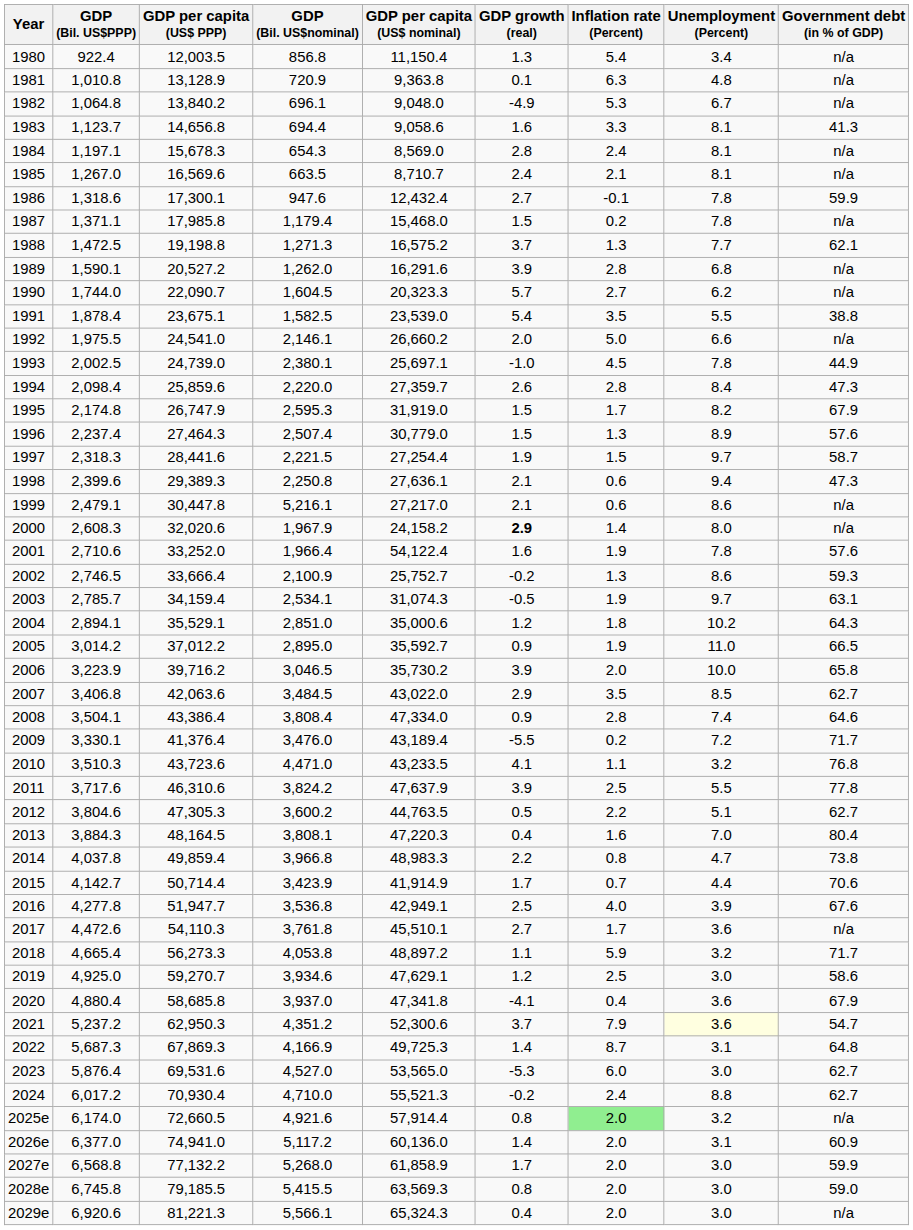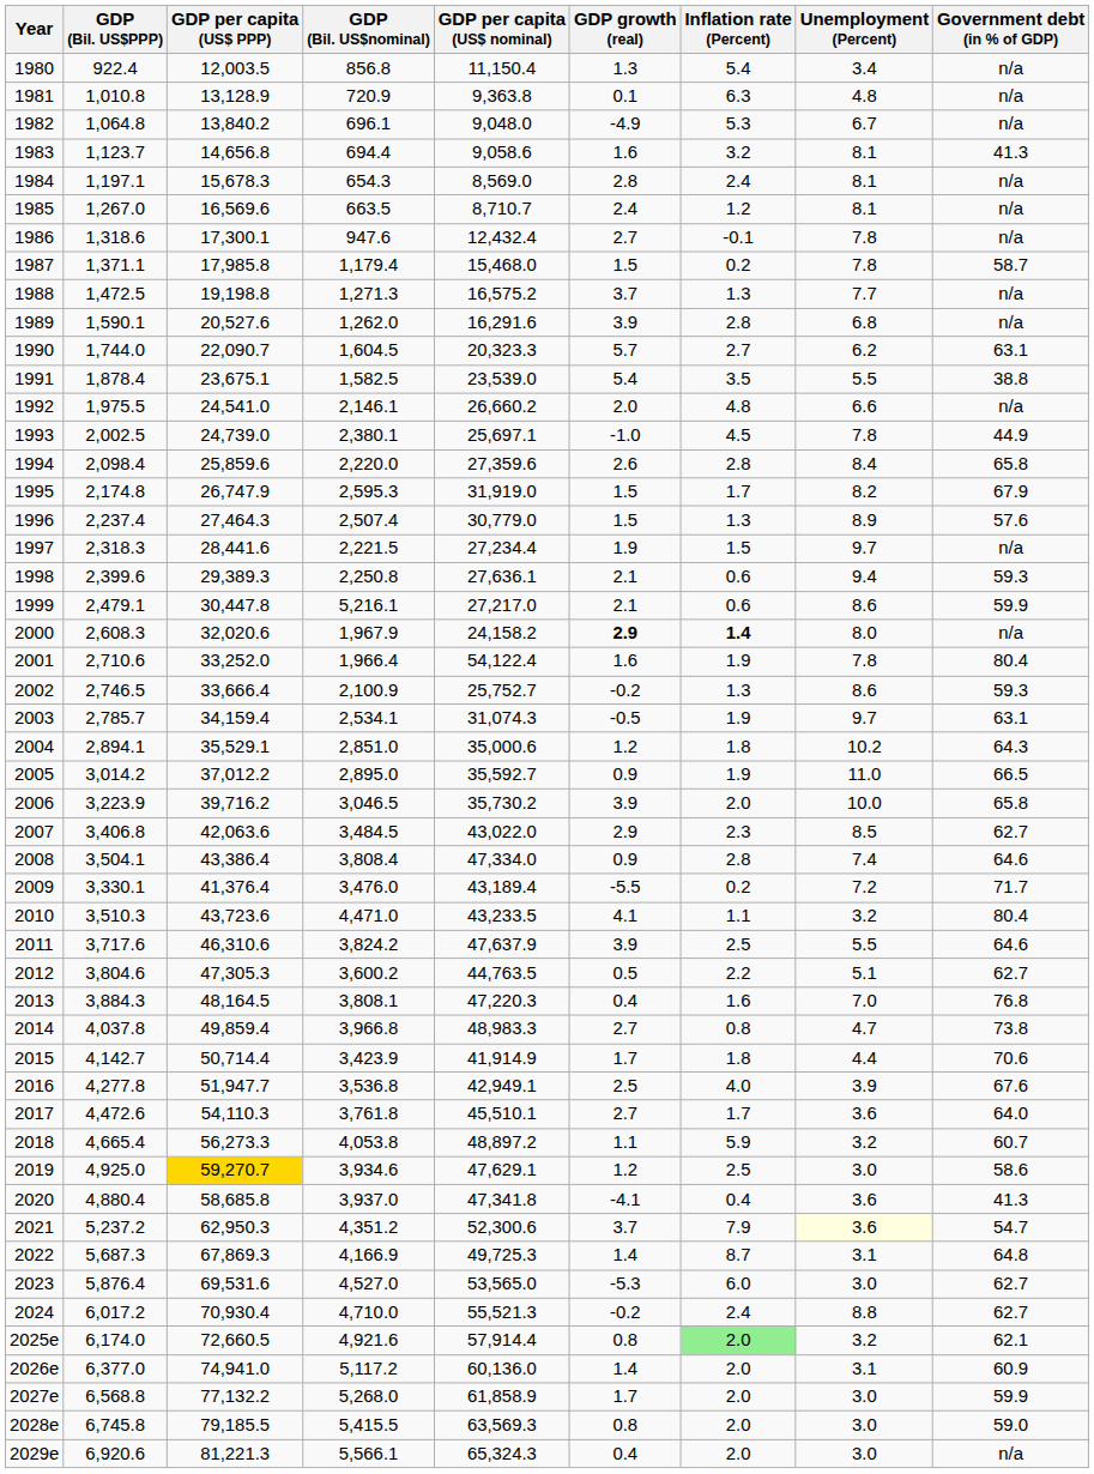 <table class="wikitable sortable sticky-header" style="text-align:center;">
 <tr>
 <th>Year</th>
 <th>GDP<br><small>(Bil. US$PPP)</small></th>
 <th>GDP per capita<br><small>(US$ PPP)</small></th>
 <th>GDP<br><small>(Bil. US$nominal)</small></th>
 <th>GDP per capita<br><small>(US$ nominal)</small></th>
 <th>GDP growth<br><small>(real)</small></th>
 <th>Inflation rate<br><small>(Percent)</small></th>
 <th>Unemployment<br><small>(Percent)</small></th>
 <th>Government debt<br><small>(in % of GDP)</small></th>
 </tr>
 <tr>
 <td>1980</td>
 <td>922.4</td>
 <td>12,003.5</td>
 <td>856.8</td>
 <td>11,150.4</td>
 <td>1.3</td>
 <td>5.4</td>
 <td>3.4</td>
 <td>n/a</td>
 </tr>
 <tr>
 <td>1981</td>
 <td>1,010.8</td>
 <td>13,128.9</td>
 <td>720.9</td>
 <td>9,363.8</td>
 <td>0.1</td>
 <td>6.3</td>
 <td>4.8</td>
 <td>n/a</td>
 </tr>
 <tr>
 <td>1982</td>
 <td>1,064.8</td>
 <td>13,840.2</td>
 <td>696.1</td>
 <td>9,048.0</td>
 <td>-4.9</td>
 <td>5.3</td>
 <td>6.7</td>
 <td>n/a</td>
 </tr>
 <tr>
 <td>1983</td>
 <td>1,123.7</td>
 <td>14,656.8</td>
 <td>694.4</td>
 <td>9,058.6</td>
 <td>1.6</td>
-<td>3.3</td>
+<td>3.2</td>
 <td>8.1</td>
 <td>41.3</td>
 </tr>
 <tr>
 <td>1984</td>
 <td>1,197.1</td>
 <td>15,678.3</td>
 <td>654.3</td>
 <td>8,569.0</td>
 <td>2.8</td>
 <td>2.4</td>
 <td>8.1</td>
 <td>n/a</td>
 </tr>
 <tr>
 <td>1985</td>
 <td>1,267.0</td>
 <td>16,569.6</td>
 <td>663.5</td>
 <td>8,710.7</td>
 <td>2.4</td>
-<td>2.1</td>
+<td>1.2</td>
 <td>8.1</td>
 <td>n/a</td>
 </tr>
 <tr>
 <td>1986</td>
 <td>1,318.6</td>
 <td>17,300.1</td>
 <td>947.6</td>
 <td>12,432.4</td>
 <td>2.7</td>
 <td>-0.1</td>
 <td>7.8</td>
-<td>59.9</td>
+<td>n/a</td>
 </tr>
 <tr>
 <td>1987</td>
 <td>1,371.1</td>
 <td>17,985.8</td>
 <td>1,179.4</td>
 <td>15,468.0</td>
 <td>1.5</td>
 <td>0.2</td>
 <td>7.8</td>
-<td>n/a</td>
+<td>58.7</td>
 </tr>
 <tr>
 <td>1988</td>
 <td>1,472.5</td>
 <td>19,198.8</td>
 <td>1,271.3</td>
 <td>16,575.2</td>
 <td>3.7</td>
 <td>1.3</td>
 <td>7.7</td>
-<td>62.1</td>
+<td>n/a</td>
 </tr>
 <tr>
 <td>1989</td>
 <td>1,590.1</td>
-<td>20,527.2</td>
+<td>20,527.6</td>
 <td>1,262.0</td>
 <td>16,291.6</td>
 <td>3.9</td>
 <td>2.8</td>
 <td>6.8</td>
 <td>n/a</td>
 </tr>
 <tr>
 <td>1990</td>
 <td>1,744.0</td>
 <td>22,090.7</td>
 <td>1,604.5</td>
 <td>20,323.3</td>
 <td>5.7</td>
 <td>2.7</td>
 <td>6.2</td>
-<td>n/a</td>
+<td>63.1</td>
 </tr>
 <tr>
 <td>1991</td>
 <td>1,878.4</td>
 <td>23,675.1</td>
 <td>1,582.5</td>
 <td>23,539.0</td>
 <td>5.4</td>
 <td>3.5</td>
 <td>5.5</td>
 <td>38.8</td>
 </tr>
 <tr>
 <td>1992</td>
 <td>1,975.5</td>
 <td>24,541.0</td>
 <td>2,146.1</td>
 <td>26,660.2</td>
 <td>2.0</td>
-<td>5.0</td>
+<td>4.8</td>
 <td>6.6</td>
 <td>n/a</td>
 </tr>
 <tr>
 <td>1993</td>
 <td>2,002.5</td>
 <td>24,739.0</td>
 <td>2,380.1</td>
 <td>25,697.1</td>
 <td>-1.0</td>
 <td>4.5</td>
 <td>7.8</td>
 <td>44.9</td>
 </tr>
 <tr>
 <td>1994</td>
 <td>2,098.4</td>
 <td>25,859.6</td>
 <td>2,220.0</td>
-<td>27,359.7</td>
+<td>27,359.6</td>
 <td>2.6</td>
 <td>2.8</td>
 <td>8.4</td>
-<td>47.3</td>
+<td>65.8</td>
 </tr>
 <tr>
 <td>1995</td>
 <td>2,174.8</td>
 <td>26,747.9</td>
 <td>2,595.3</td>
 <td>31,919.0</td>
 <td>1.5</td>
 <td>1.7</td>
 <td>8.2</td>
 <td>67.9</td>
 </tr>
 <tr>
 <td>1996</td>
 <td>2,237.4</td>
 <td>27,464.3</td>
 <td>2,507.4</td>
 <td>30,779.0</td>
 <td>1.5</td>
 <td>1.3</td>
 <td>8.9</td>
 <td>57.6</td>
 </tr>
 <tr>
 <td>1997</td>
 <td>2,318.3</td>
 <td>28,441.6</td>
 <td>2,221.5</td>
-<td>27,254.4</td>
+<td>27,234.4</td>
 <td>1.9</td>
 <td>1.5</td>
 <td>9.7</td>
-<td>58.7</td>
+<td>n/a</td>
 </tr>
 <tr>
 <td>1998</td>
 <td>2,399.6</td>
 <td>29,389.3</td>
 <td>2,250.8</td>
 <td>27,636.1</td>
 <td>2.1</td>
 <td>0.6</td>
 <td>9.4</td>
-<td>47.3</td>
+<td>59.3</td>
 </tr>
 <tr>
 <td>1999</td>
 <td>2,479.1</td>
 <td>30,447.8</td>
 <td>5,216.1</td>
 <td>27,217.0</td>
 <td>2.1</td>
 <td>0.6</td>
 <td>8.6</td>
-<td>n/a</td>
+<td>59.9</td>
 </tr>
 <tr>
 <td>2000</td>
 <td>2,608.3</td>
 <td>32,020.6</td>
 <td>1,967.9</td>
 <td>24,158.2</td>
 <td><strong>2.9</strong></td>
-<td>1.4</td>
+<td><strong>1.4</strong></td>
 <td>8.0</td>
 <td>n/a</td>
 </tr>
 <tr>
 <td>2001</td>
 <td>2,710.6</td>
 <td>33,252.0</td>
 <td>1,966.4</td>
 <td>54,122.4</td>
 <td>1.6</td>
 <td>1.9</td>
 <td>7.8</td>
-<td>57.6</td>
+<td>80.4</td>
 </tr>
 <tr>
 <td>2002</td>
 <td>2,746.5</td>
 <td>33,666.4</td>
 <td>2,100.9</td>
 <td>25,752.7</td>
 <td>-0.2</td>
 <td>1.3</td>
 <td>8.6</td>
 <td>59.3</td>
 </tr>
 <tr>
 <td>2003</td>
 <td>2,785.7</td>
 <td>34,159.4</td>
 <td>2,534.1</td>
 <td>31,074.3</td>
 <td>-0.5</td>
 <td>1.9</td>
 <td>9.7</td>
 <td>63.1</td>
 </tr>
 <tr>
 <td>2004</td>
 <td>2,894.1</td>
 <td>35,529.1</td>
 <td>2,851.0</td>
 <td>35,000.6</td>
 <td>1.2</td>
 <td>1.8</td>
 <td>10.2</td>
 <td>64.3</td>
 </tr>
 <tr>
 <td>2005</td>
 <td>3,014.2</td>
 <td>37,012.2</td>
 <td>2,895.0</td>
 <td>35,592.7</td>
 <td>0.9</td>
 <td>1.9</td>
 <td>11.0</td>
 <td>66.5</td>
 </tr>
 <tr>
 <td>2006</td>
 <td>3,223.9</td>
 <td>39,716.2</td>
 <td>3,046.5</td>
 <td>35,730.2</td>
 <td>3.9</td>
 <td>2.0</td>
 <td>10.0</td>
 <td>65.8</td>
 </tr>
 <tr>
 <td>2007</td>
 <td>3,406.8</td>
 <td>42,063.6</td>
 <td>3,484.5</td>
 <td>43,022.0</td>
 <td>2.9</td>
-<td>3.5</td>
+<td>2.3</td>
 <td>8.5</td>
 <td>62.7</td>
 </tr>
 <tr>
 <td>2008</td>
 <td>3,504.1</td>
 <td>43,386.4</td>
 <td>3,808.4</td>
 <td>47,334.0</td>
 <td>0.9</td>
 <td>2.8</td>
 <td>7.4</td>
 <td>64.6</td>
 </tr>
 <tr>
 <td>2009</td>
 <td>3,330.1</td>
 <td>41,376.4</td>
 <td>3,476.0</td>
 <td>43,189.4</td>
 <td>-5.5</td>
 <td>0.2</td>
 <td>7.2</td>
 <td>71.7</td>
 </tr>
 <tr>
 <td>2010</td>
 <td>3,510.3</td>
 <td>43,723.6</td>
 <td>4,471.0</td>
 <td>43,233.5</td>
 <td>4.1</td>
 <td>1.1</td>
 <td>3.2</td>
-<td>76.8</td>
+<td>80.4</td>
 </tr>
 <tr>
 <td>2011</td>
 <td>3,717.6</td>
 <td>46,310.6</td>
 <td>3,824.2</td>
 <td>47,637.9</td>
 <td>3.9</td>
 <td>2.5</td>
 <td>5.5</td>
-<td>77.8</td>
+<td>64.6</td>
 </tr>
 <tr>
 <td>2012</td>
 <td>3,804.6</td>
 <td>47,305.3</td>
 <td>3,600.2</td>
 <td>44,763.5</td>
 <td>0.5</td>
 <td>2.2</td>
 <td>5.1</td>
 <td>62.7</td>
 </tr>
 <tr>
 <td>2013</td>
 <td>3,884.3</td>
 <td>48,164.5</td>
 <td>3,808.1</td>
 <td>47,220.3</td>
 <td>0.4</td>
 <td>1.6</td>
 <td>7.0</td>
-<td>80.4</td>
+<td>76.8</td>
 </tr>
 <tr>
 <td>2014</td>
 <td>4,037.8</td>
 <td>49,859.4</td>
 <td>3,966.8</td>
 <td>48,983.3</td>
-<td>2.2</td>
+<td>2.7</td>
 <td>0.8</td>
 <td>4.7</td>
 <td>73.8</td>
 </tr>
 <tr>
 <td>2015</td>
 <td>4,142.7</td>
 <td>50,714.4</td>
 <td>3,423.9</td>
 <td>41,914.9</td>
 <td>1.7</td>
-<td>0.7</td>
+<td>1.8</td>
 <td>4.4</td>
 <td>70.6</td>
 </tr>
 <tr>
 <td>2016</td>
 <td>4,277.8</td>
 <td>51,947.7</td>
 <td>3,536.8</td>
 <td>42,949.1</td>
 <td>2.5</td>
 <td>4.0</td>
 <td>3.9</td>
 <td>67.6</td>
 </tr>
 <tr>
 <td>2017</td>
 <td>4,472.6</td>
 <td>54,110.3</td>
 <td>3,761.8</td>
 <td>45,510.1</td>
 <td>2.7</td>
 <td>1.7</td>
 <td>3.6</td>
-<td>n/a</td>
+<td>64.0</td>
 </tr>
 <tr>
 <td>2018</td>
 <td>4,665.4</td>
 <td>56,273.3</td>
 <td>4,053.8</td>
 <td>48,897.2</td>
 <td>1.1</td>
 <td>5.9</td>
 <td>3.2</td>
-<td>71.7</td>
+<td>60.7</td>
 </tr>
 <tr>
 <td>2019</td>
 <td>4,925.0</td>
-<td>59,270.7</td>
+<td style="background: gold;">59,270.7</td>
 <td>3,934.6</td>
 <td>47,629.1</td>
 <td>1.2</td>
 <td>2.5</td>
 <td>3.0</td>
 <td>58.6</td>
 </tr>
 <tr>
 <td>2020</td>
 <td>4,880.4</td>
 <td>58,685.8</td>
 <td>3,937.0</td>
 <td>47,341.8</td>
 <td>-4.1</td>
 <td>0.4</td>
 <td>3.6</td>
-<td>67.9</td>
+<td>41.3</td>
 </tr>
 <tr>
 <td>2021</td>
 <td>5,237.2</td>
 <td>62,950.3</td>
 <td>4,351.2</td>
 <td>52,300.6</td>
 <td>3.7</td>
 <td>7.9</td>
 <td style="background: lightyellow;">3.6</td>
 <td>54.7</td>
 </tr>
 <tr>
 <td>2022</td>
 <td>5,687.3</td>
 <td>67,869.3</td>
 <td>4,166.9</td>
 <td>49,725.3</td>
 <td>1.4</td>
 <td>8.7</td>
 <td>3.1</td>
 <td>64.8</td>
 </tr>
 <tr>
 <td>2023</td>
 <td>5,876.4</td>
 <td>69,531.6</td>
 <td>4,527.0</td>
 <td>53,565.0</td>
 <td>-5.3</td>
 <td>6.0</td>
 <td>3.0</td>
 <td>62.7</td>
 </tr>
 <tr>
 <td>2024</td>
 <td>6,017.2</td>
 <td>70,930.4</td>
 <td>4,710.0</td>
 <td>55,521.3</td>
 <td>-0.2</td>
 <td>2.4</td>
 <td>8.8</td>
 <td>62.7</td>
 </tr>
 <tr>
 <td>2025e</td>
 <td>6,174.0</td>
 <td>72,660.5</td>
 <td>4,921.6</td>
 <td>57,914.4</td>
 <td>0.8</td>
 <td style="background: lightgreen;">2.0</td>
 <td>3.2</td>
-<td>n/a</td>
+<td>62.1</td>
 </tr>
 <tr>
 <td>2026e</td>
 <td>6,377.0</td>
 <td>74,941.0</td>
 <td>5,117.2</td>
 <td>60,136.0</td>
 <td>1.4</td>
 <td>2.0</td>
 <td>3.1</td>
 <td>60.9</td>
 </tr>
 <tr>
 <td>2027e</td>
 <td>6,568.8</td>
 <td>77,132.2</td>
 <td>5,268.0</td>
 <td>61,858.9</td>
 <td>1.7</td>
 <td>2.0</td>
 <td>3.0</td>
 <td>59.9</td>
 </tr>
 <tr>
 <td>2028e</td>
 <td>6,745.8</td>
 <td>79,185.5</td>
 <td>5,415.5</td>
 <td>63,569.3</td>
 <td>0.8</td>
 <td>2.0</td>
 <td>3.0</td>
 <td>59.0</td>
 </tr>
 <tr>
 <td>2029e</td>
 <td>6,920.6</td>
 <td>81,221.3</td>
 <td>5,566.1</td>
 <td>65,324.3</td>
 <td>0.4</td>
 <td>2.0</td>
 <td>3.0</td>
 <td>n/a</td>
 </tr>
 </table>
